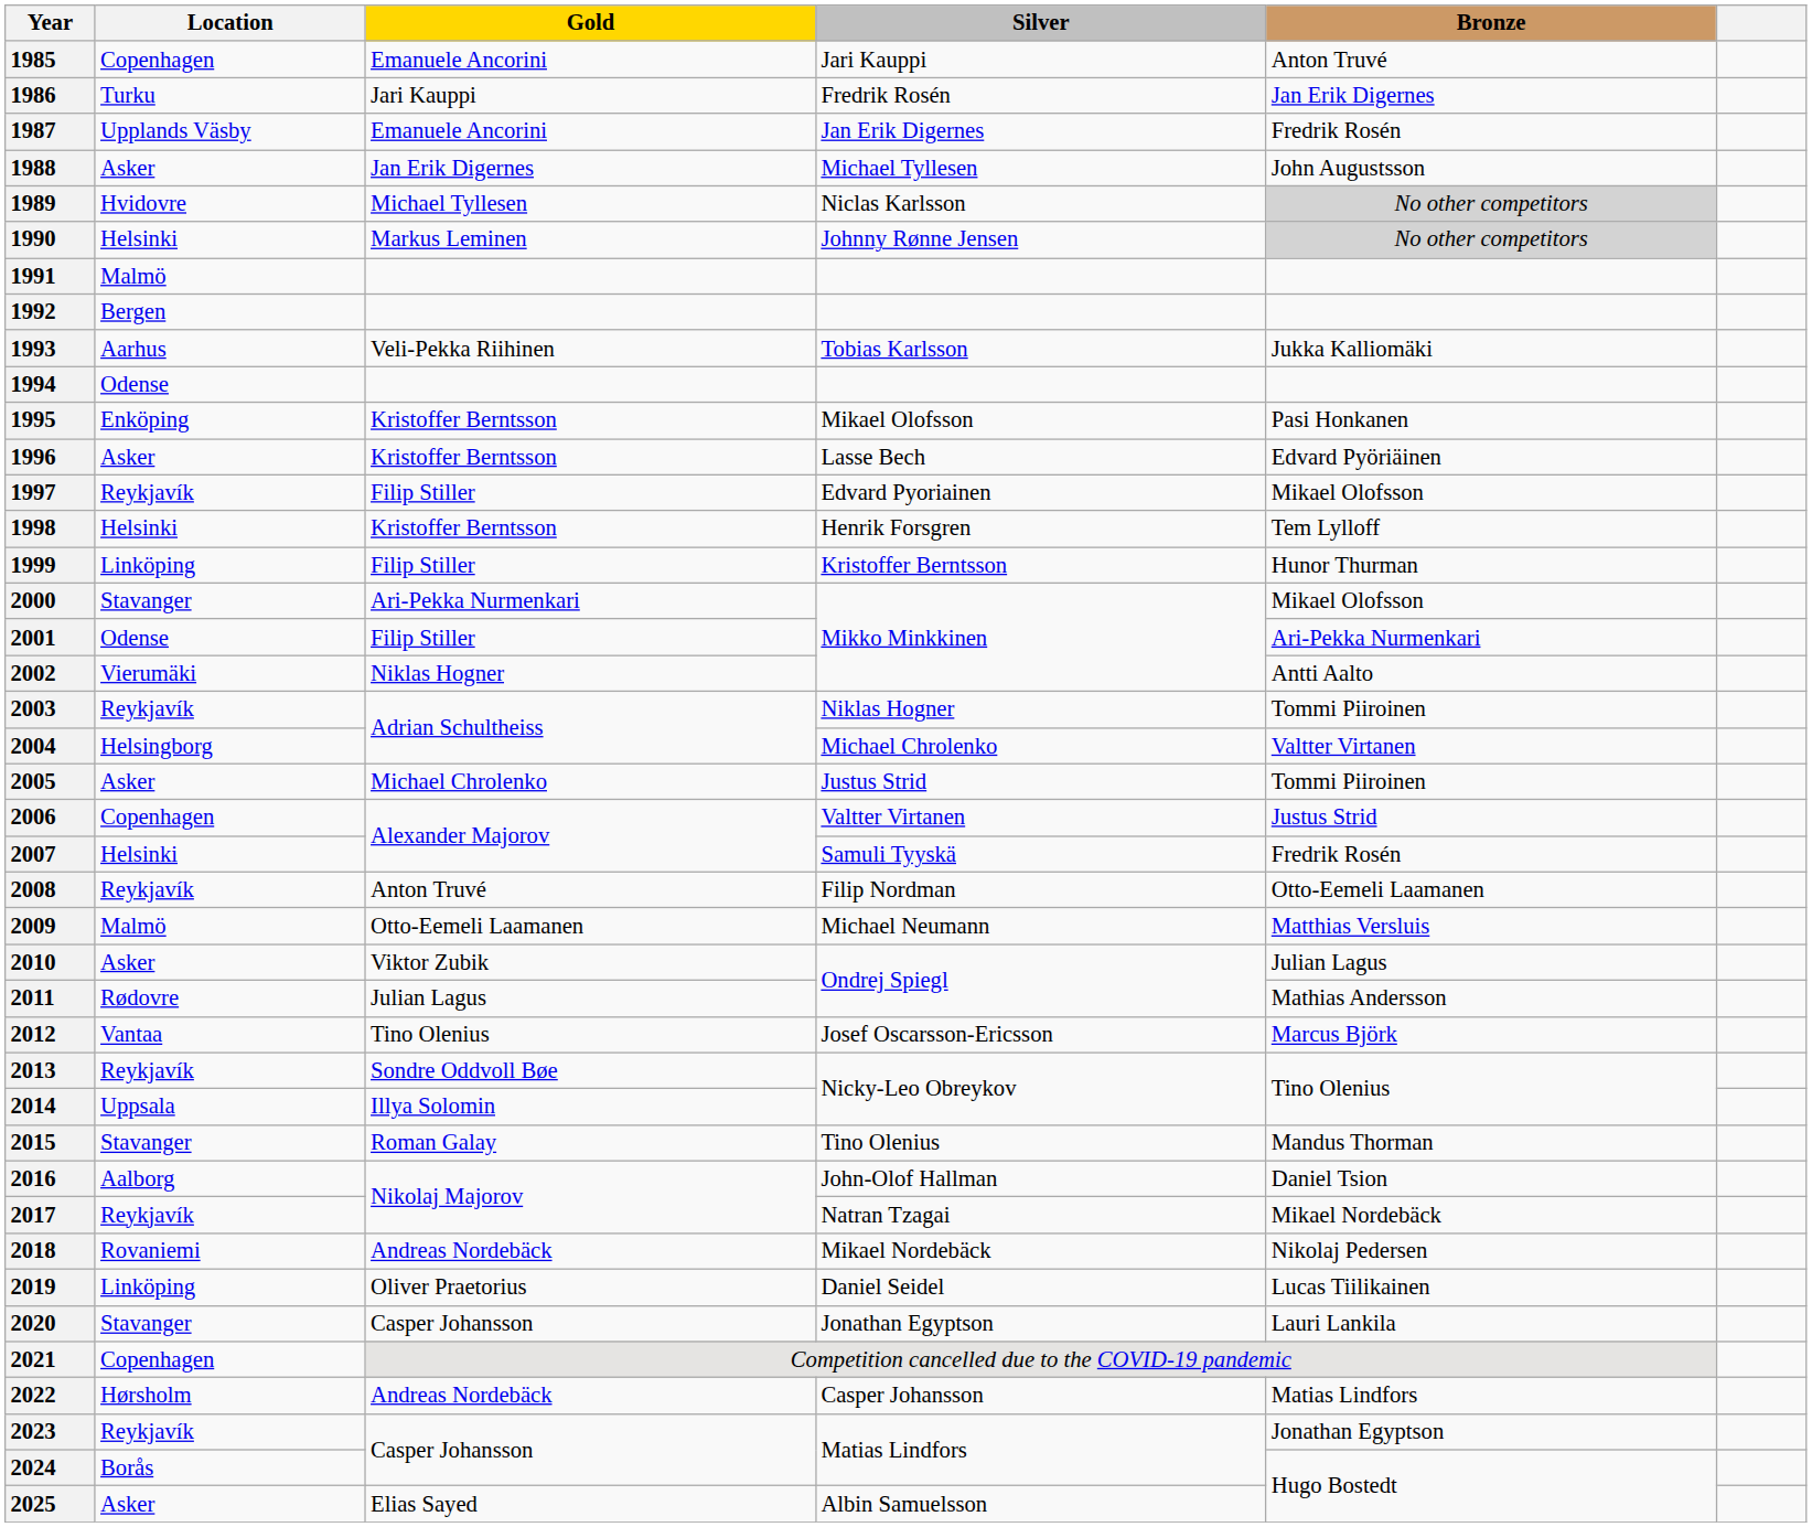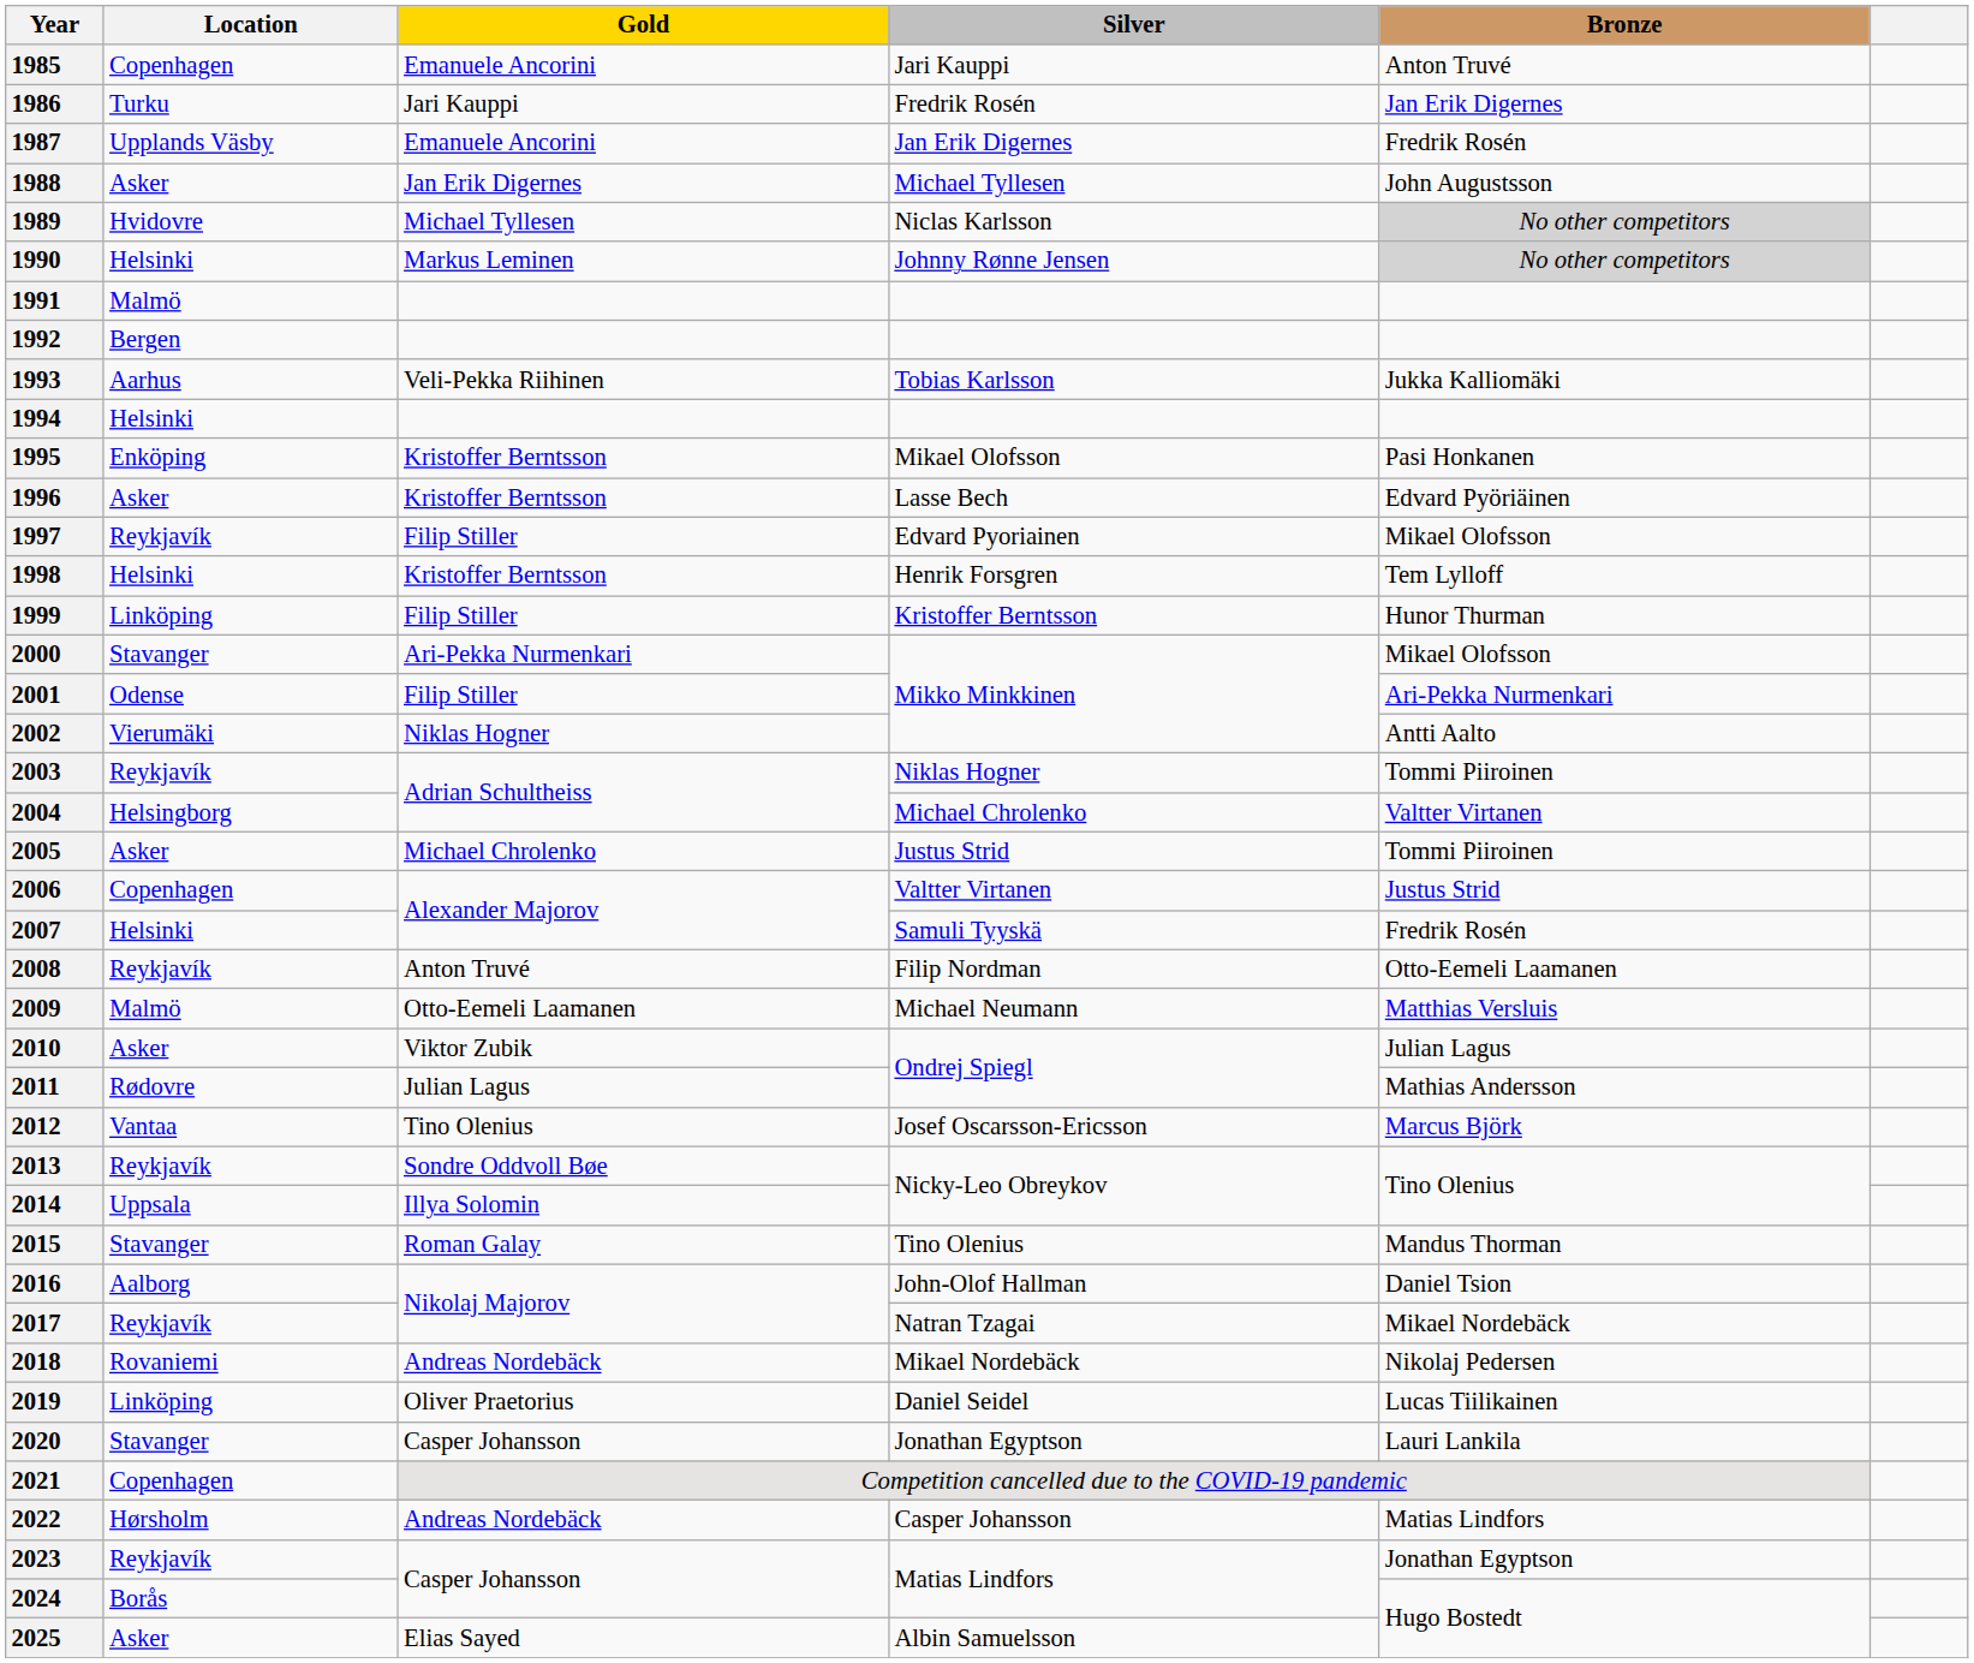 <table class="wikitable unsortable" style="text-align:left; width:80%">
 <tr>
 <th scope="col" style="text-align:center; width:5%">Year</th>
 <th scope="col" style="text-align:center; width:15%">Location</th>
 <th scope="col" style="text-align:center; width:25%; background:gold">Gold</th>
 <th scope="col" style="text-align:center; width:25%; background:silver">Silver</th>
 <th scope="col" style="text-align:center; width:25%; background:#c96">Bronze</th>
 <th scope="col" style="text-align:center; width:5%"></th>
 </tr>
 <tr>
 <th scope="row" style="text-align:left">1985</th>
 <td> <a href='#'>Copenhagen</a></td>
 <td> <a href='#'>Emanuele Ancorini</a></td>
 <td> Jari Kauppi</td>
 <td> Anton Truvé</td>
 <td></td>
 </tr>
 <tr>
 <th scope="row" style="text-align:left">1986</th>
 <td> <a href='#'>Turku</a></td>
 <td> Jari Kauppi</td>
 <td> Fredrik Rosén</td>
 <td> <a href='#'>Jan Erik Digernes</a></td>
 <td></td>
 </tr>
 <tr>
 <th scope="row" style="text-align:left">1987</th>
 <td> <a href='#'>Upplands Väsby</a></td>
 <td> <a href='#'>Emanuele Ancorini</a></td>
 <td> <a href='#'>Jan Erik Digernes</a></td>
 <td> Fredrik Rosén</td>
 <td></td>
 </tr>
 <tr>
 <th scope="row" style="text-align:left">1988</th>
 <td> <a href='#'>Asker</a></td>
 <td> <a href='#'>Jan Erik Digernes</a></td>
 <td> <a href='#'>Michael Tyllesen</a></td>
 <td> John Augustsson</td>
 <td></td>
 </tr>
 <tr>
 <th scope="row" style="text-align:left">1989</th>
 <td> <a href='#'>Hvidovre</a></td>
 <td> <a href='#'>Michael Tyllesen</a></td>
 <td> Niclas Karlsson</td>
 <td align=center bgcolor="lightgray"><em>No other competitors</em></td>
 <td></td>
 </tr>
 <tr>
 <th scope="row" style="text-align:left">1990</th>
 <td> <a href='#'>Helsinki</a></td>
 <td> <a href='#'>Markus Leminen</a></td>
 <td> <a href='#'>Johnny Rønne Jensen</a></td>
 <td align=center bgcolor="lightgray"><em>No other competitors</em></td>
 <td></td>
 </tr>
 <tr>
 <th scope="row" style="text-align:left">1991</th>
 <td> <a href='#'>Malmö</a></td>
 <td></td>
 <td></td>
 <td></td>
 <td></td>
 </tr>
 <tr>
 <th scope="row" style="text-align:left">1992</th>
 <td> <a href='#'>Bergen</a></td>
 <td></td>
 <td></td>
 <td></td>
 <td></td>
 </tr>
 <tr>
 <th scope="row" style="text-align:left">1993</th>
 <td> <a href='#'>Aarhus</a></td>
 <td> Veli-Pekka Riihinen</td>
 <td> <a href='#'>Tobias Karlsson</a></td>
 <td> Jukka Kalliomäki</td>
 <td></td>
 </tr>
 <tr>
 <th scope="row" style="text-align:left">1994</th>
-<td> <a href='#'>Odense</a></td>
+<td> <a href='#'>Helsinki</a></td>
 <td></td>
 <td></td>
 <td></td>
 <td></td>
 </tr>
 <tr>
 <th scope="row" style="text-align:left">1995</th>
 <td> <a href='#'>Enköping</a></td>
 <td> <a href='#'>Kristoffer Berntsson</a></td>
 <td> Mikael Olofsson</td>
 <td> Pasi Honkanen</td>
 <td></td>
 </tr>
 <tr>
 <th scope="row" style="text-align:left">1996</th>
 <td> <a href='#'>Asker</a></td>
 <td> <a href='#'>Kristoffer Berntsson</a></td>
 <td> Lasse Bech</td>
 <td> Edvard Pyöriäinen</td>
 <td></td>
 </tr>
 <tr>
 <th scope="row" style="text-align:left">1997</th>
 <td> <a href='#'>Reykjavík</a></td>
 <td> <a href='#'>Filip Stiller</a></td>
 <td> Edvard Pyoriainen</td>
 <td> Mikael Olofsson</td>
 <td></td>
 </tr>
 <tr>
 <th scope="row" style="text-align:left">1998</th>
 <td> <a href='#'>Helsinki</a></td>
 <td> <a href='#'>Kristoffer Berntsson</a></td>
 <td> Henrik Forsgren</td>
 <td> Tem Lylloff</td>
 <td></td>
 </tr>
 <tr>
 <th scope="row" style="text-align:left">1999</th>
 <td> <a href='#'>Linköping</a></td>
 <td> <a href='#'>Filip Stiller</a></td>
 <td> <a href='#'>Kristoffer Berntsson</a></td>
 <td> Hunor Thurman</td>
 <td></td>
 </tr>
 <tr>
 <th scope="row" style="text-align:left">2000</th>
 <td> <a href='#'>Stavanger</a></td>
 <td> <a href='#'>Ari-Pekka Nurmenkari</a></td>
 <td rowspan="3"> <a href='#'>Mikko Minkkinen</a></td>
 <td> Mikael Olofsson</td>
 <td></td>
 </tr>
 <tr>
 <th scope="row" style="text-align:left">2001</th>
 <td> <a href='#'>Odense</a></td>
 <td> <a href='#'>Filip Stiller</a></td>
 <td> <a href='#'>Ari-Pekka Nurmenkari</a></td>
 <td></td>
 </tr>
 <tr>
 <th scope="row" style="text-align:left">2002</th>
 <td> <a href='#'>Vierumäki</a></td>
 <td> <a href='#'>Niklas Hogner</a></td>
 <td> Antti Aalto</td>
 <td></td>
 </tr>
 <tr>
 <th scope="row" style="text-align:left">2003</th>
 <td> <a href='#'>Reykjavík</a></td>
 <td rowspan="2"> <a href='#'>Adrian Schultheiss</a></td>
 <td> <a href='#'>Niklas Hogner</a></td>
 <td> Tommi Piiroinen</td>
 <td></td>
 </tr>
 <tr>
 <th scope="row" style="text-align:left">2004</th>
 <td> <a href='#'>Helsingborg</a></td>
 <td> <a href='#'>Michael Chrolenko</a></td>
 <td> <a href='#'>Valtter Virtanen</a></td>
 <td></td>
 </tr>
 <tr>
 <th scope="row" style="text-align:left">2005</th>
 <td> <a href='#'>Asker</a></td>
 <td> <a href='#'>Michael Chrolenko</a></td>
 <td> <a href='#'>Justus Strid</a></td>
 <td> Tommi Piiroinen</td>
 <td></td>
 </tr>
 <tr>
 <th scope="row" style="text-align:left">2006</th>
 <td> <a href='#'>Copenhagen</a></td>
 <td rowspan="2"> <a href='#'>Alexander Majorov</a></td>
 <td> <a href='#'>Valtter Virtanen</a></td>
 <td> <a href='#'>Justus Strid</a></td>
 <td></td>
 </tr>
 <tr>
 <th scope="row" style="text-align:left">2007</th>
 <td> <a href='#'>Helsinki</a></td>
 <td> <a href='#'>Samuli Tyyskä</a></td>
 <td> Fredrik Rosén</td>
 <td></td>
 </tr>
 <tr>
 <th scope="row" style="text-align:left">2008</th>
 <td> <a href='#'>Reykjavík</a></td>
 <td> Anton Truvé</td>
 <td> Filip Nordman</td>
 <td> Otto-Eemeli Laamanen</td>
 <td></td>
 </tr>
 <tr>
 <th scope="row" style="text-align:left">2009</th>
 <td> <a href='#'>Malmö</a></td>
 <td> Otto-Eemeli Laamanen</td>
 <td> Michael Neumann</td>
 <td> <a href='#'>Matthias Versluis</a></td>
 <td></td>
 </tr>
 <tr>
 <th scope="row" style="text-align:left">2010</th>
 <td> <a href='#'>Asker</a></td>
 <td> Viktor Zubik</td>
 <td rowspan="2"> <a href='#'>Ondrej Spiegl</a></td>
 <td> Julian Lagus</td>
 <td></td>
 </tr>
 <tr>
 <th scope="row" style="text-align:left">2011</th>
 <td> <a href='#'>Rødovre</a></td>
 <td> Julian Lagus</td>
 <td> Mathias Andersson</td>
 <td></td>
 </tr>
 <tr>
 <th scope="row" style="text-align:left">2012</th>
 <td> <a href='#'>Vantaa</a></td>
 <td> Tino Olenius</td>
 <td> Josef Oscarsson-Ericsson</td>
 <td> <a href='#'>Marcus Björk</a></td>
 <td></td>
 </tr>
 <tr>
 <th scope="row" style="text-align:left">2013</th>
 <td> <a href='#'>Reykjavík</a></td>
 <td> <a href='#'>Sondre Oddvoll Bøe</a></td>
 <td rowspan="2"> Nicky-Leo Obreykov</td>
 <td rowspan="2"> Tino Olenius</td>
 <td></td>
 </tr>
 <tr>
 <th scope="row" style="text-align:left">2014</th>
 <td> <a href='#'>Uppsala</a></td>
 <td> <a href='#'>Illya Solomin</a></td>
 <td></td>
 </tr>
 <tr>
 <th scope="row" style="text-align:left">2015</th>
 <td> <a href='#'>Stavanger</a></td>
 <td> <a href='#'>Roman Galay</a></td>
 <td> Tino Olenius</td>
 <td> Mandus Thorman</td>
 <td></td>
 </tr>
 <tr>
 <th scope="row" style="text-align:left">2016</th>
 <td> <a href='#'>Aalborg</a></td>
 <td rowspan="2"> <a href='#'>Nikolaj Majorov</a></td>
 <td> John-Olof Hallman</td>
 <td> Daniel Tsion</td>
 <td></td>
 </tr>
 <tr>
 <th scope="row" style="text-align:left">2017</th>
 <td> <a href='#'>Reykjavík</a></td>
 <td> Natran Tzagai</td>
 <td> Mikael Nordebäck</td>
 <td></td>
 </tr>
 <tr>
 <th scope="row" style="text-align:left">2018</th>
 <td> <a href='#'>Rovaniemi</a></td>
 <td> <a href='#'>Andreas Nordebäck</a></td>
 <td> Mikael Nordebäck</td>
 <td> Nikolaj Pedersen</td>
 <td></td>
 </tr>
 <tr>
 <th scope="row" style="text-align:left">2019</th>
 <td> <a href='#'>Linköping</a></td>
 <td> Oliver Praetorius</td>
 <td> Daniel Seidel</td>
 <td> Lucas Tiilikainen</td>
 <td></td>
 </tr>
 <tr>
 <th scope="row" style="text-align:left">2020</th>
 <td> <a href='#'>Stavanger</a></td>
 <td> Casper Johansson</td>
 <td> Jonathan Egyptson</td>
 <td> Lauri Lankila</td>
 <td></td>
 </tr>
 <tr>
 <th scope="row" style="text-align:left">2021</th>
 <td> <a href='#'>Copenhagen</a></td>
 <td colspan="3" align="center" bgcolor="e5e4e2"><em>Competition cancelled due to the <a href='#'>COVID-19 pandemic</a></em></td>
 <td></td>
 </tr>
 <tr>
 <th scope="row" style="text-align:left">2022</th>
 <td> <a href='#'>Hørsholm</a></td>
 <td> <a href='#'>Andreas Nordebäck</a></td>
 <td> Casper Johansson</td>
 <td> Matias Lindfors</td>
 <td></td>
 </tr>
 <tr>
 <th scope="row" style="text-align:left">2023</th>
 <td> <a href='#'>Reykjavík</a></td>
 <td rowspan="2"> Casper Johansson</td>
 <td rowspan="2"> Matias Lindfors</td>
 <td> Jonathan Egyptson</td>
 <td></td>
 </tr>
 <tr>
 <th scope="row" style="text-align:left">2024</th>
 <td> <a href='#'>Borås</a></td>
 <td rowspan="2"> Hugo Bostedt</td>
 <td></td>
 </tr>
 <tr>
 <th scope="row" style="text-align:left">2025</th>
 <td> <a href='#'>Asker</a></td>
 <td> Elias Sayed</td>
 <td> Albin Samuelsson</td>
 <td></td>
 </tr>
 </table>
